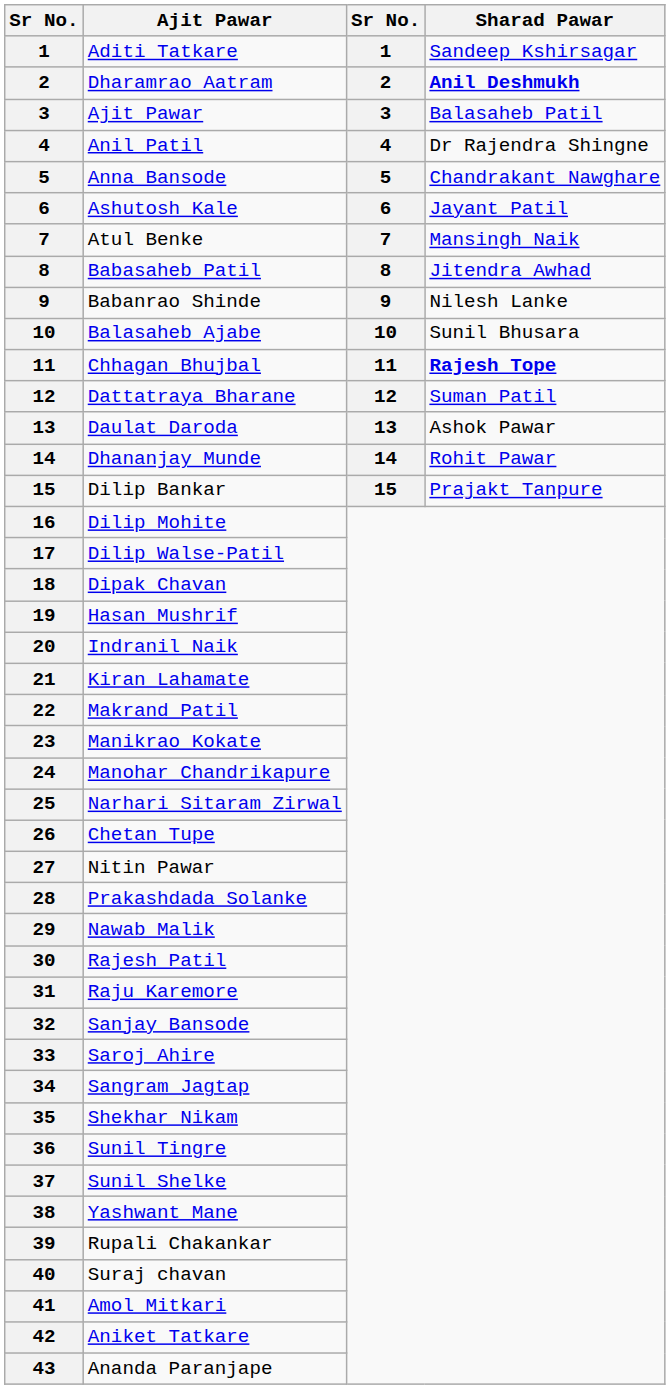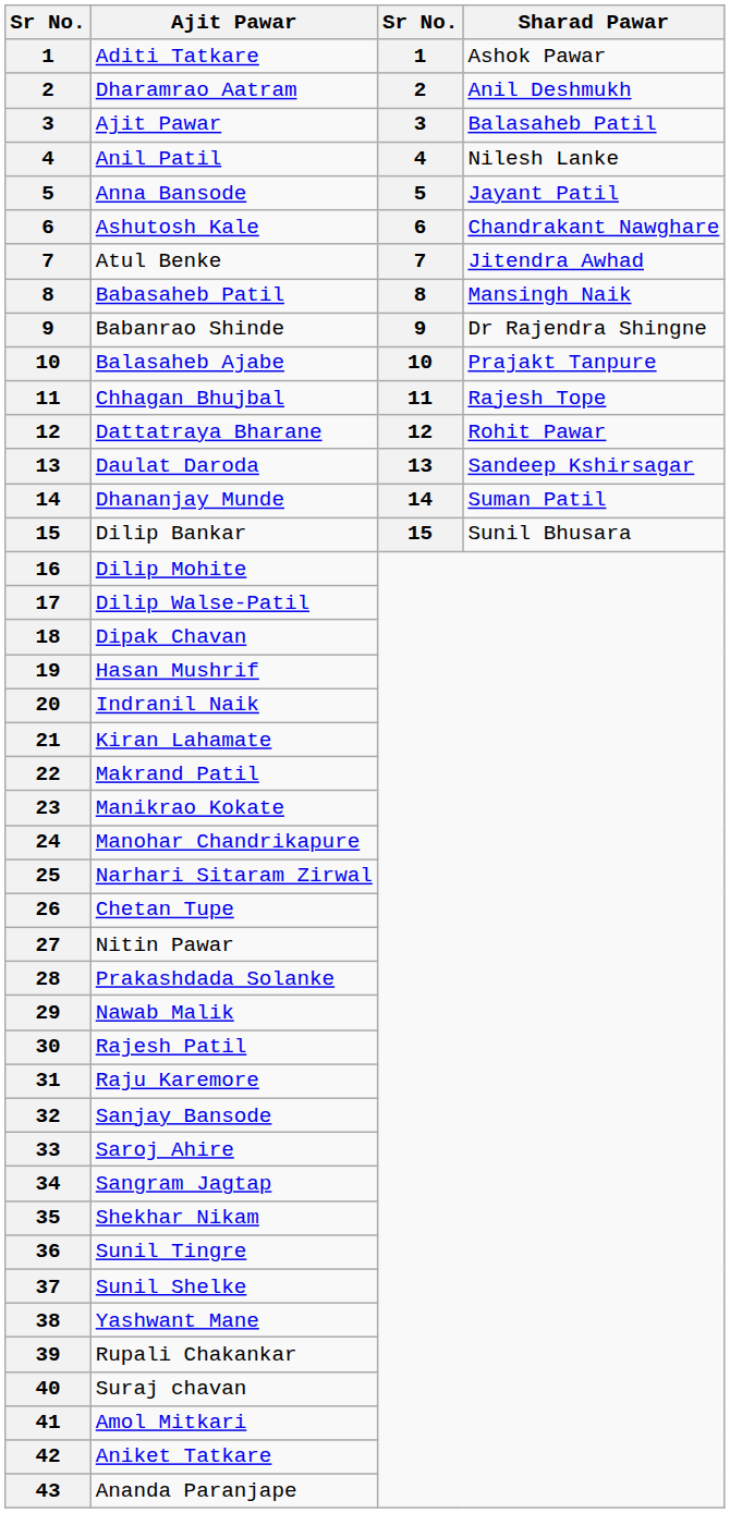 <table class="wikitable">
 <tr>
 <th>Sr No.</th>
 <th>Ajit Pawar</th>
 <th>Sr No.</th>
 <th>Sharad Pawar</th>
 </tr>
 <tr>
 <th>1</th>
 <td><a href='#'>Aditi Tatkare</a></td>
 <th>1</th>
-<td><a href='#'>Sandeep Kshirsagar</a></td>
+<td>Ashok Pawar</td>
 </tr>
 <tr>
 <th>2</th>
 <td><a href='#'>Dharamrao Aatram</a></td>
 <th>2</th>
-<td><strong><a href='#'>Anil Deshmukh</a></strong></td>
+<td><a href='#'>Anil Deshmukh</a></td>
 </tr>
 <tr>
 <th>3</th>
 <td><a href='#'>Ajit Pawar</a></td>
 <th>3</th>
 <td><a href='#'>Balasaheb Patil</a></td>
 </tr>
 <tr>
 <th>4</th>
 <td><a href='#'>Anil Patil</a></td>
 <th>4</th>
-<td>Dr Rajendra Shingne</td>
+<td>Nilesh Lanke</td>
 </tr>
 <tr>
 <th>5</th>
 <td><a href='#'>Anna Bansode</a></td>
 <th>5</th>
-<td><a href='#'>Chandrakant Nawghare</a></td>
+<td><a href='#'>Jayant Patil</a></td>
 </tr>
 <tr>
 <th>6</th>
 <td><a href='#'>Ashutosh Kale</a></td>
 <th>6</th>
-<td><a href='#'>Jayant Patil</a></td>
+<td><a href='#'>Chandrakant Nawghare</a></td>
 </tr>
 <tr>
 <th>7</th>
 <td>Atul Benke</td>
 <th>7</th>
-<td><a href='#'>Mansingh Naik</a></td>
+<td><a href='#'>Jitendra Awhad</a></td>
 </tr>
 <tr>
 <th>8</th>
 <td><a href='#'>Babasaheb Patil</a></td>
 <th>8</th>
-<td><a href='#'>Jitendra Awhad</a></td>
+<td><a href='#'>Mansingh Naik</a></td>
 </tr>
 <tr>
 <th>9</th>
 <td>Babanrao Shinde</td>
 <th>9</th>
-<td>Nilesh Lanke</td>
+<td>Dr Rajendra Shingne</td>
 </tr>
 <tr>
 <th>10</th>
 <td><a href='#'>Balasaheb Ajabe</a></td>
 <th>10</th>
-<td>Sunil Bhusara</td>
+<td><a href='#'>Prajakt Tanpure</a></td>
 </tr>
 <tr>
 <th>11</th>
 <td><a href='#'>Chhagan Bhujbal</a></td>
 <th>11</th>
-<td><strong><a href='#'>Rajesh Tope</a></strong></td>
+<td><a href='#'>Rajesh Tope</a></td>
 </tr>
 <tr>
 <th>12</th>
 <td><a href='#'>Dattatraya Bharane</a></td>
 <th>12</th>
-<td><a href='#'>Suman Patil</a></td>
+<td><a href='#'>Rohit Pawar</a></td>
 </tr>
 <tr>
 <th>13</th>
 <td><a href='#'>Daulat Daroda</a></td>
 <th>13</th>
-<td>Ashok Pawar</td>
+<td><a href='#'>Sandeep Kshirsagar</a></td>
 </tr>
 <tr>
 <th>14</th>
 <td><a href='#'>Dhananjay Munde</a></td>
 <th>14</th>
-<td><a href='#'>Rohit Pawar</a></td>
+<td><a href='#'>Suman Patil</a></td>
 </tr>
 <tr>
 <th>15</th>
 <td>Dilip Bankar</td>
 <th>15</th>
-<td><a href='#'>Prajakt Tanpure</a></td>
+<td>Sunil Bhusara</td>
 </tr>
 <tr>
 <th>16</th>
 <td><a href='#'>Dilip Mohite</a></td>
 </tr>
 <tr>
 <th>17</th>
 <td><a href='#'>Dilip Walse-Patil</a></td>
 </tr>
 <tr>
 <th>18</th>
 <td><a href='#'>Dipak Chavan</a></td>
 </tr>
 <tr>
 <th>19</th>
 <td><a href='#'>Hasan Mushrif</a></td>
 </tr>
 <tr>
 <th>20</th>
 <td><a href='#'>Indranil Naik</a></td>
 </tr>
 <tr>
 <th>21</th>
 <td><a href='#'>Kiran Lahamate</a></td>
 </tr>
 <tr>
 <th>22</th>
 <td><a href='#'>Makrand Patil</a></td>
 </tr>
 <tr>
 <th>23</th>
 <td><a href='#'>Manikrao Kokate</a></td>
 </tr>
 <tr>
 <th>24</th>
 <td><a href='#'>Manohar Chandrikapure</a></td>
 </tr>
 <tr>
 <th>25</th>
 <td><a href='#'>Narhari Sitaram Zirwal</a></td>
 </tr>
 <tr>
 <th>26</th>
 <td><a href='#'>Chetan Tupe</a></td>
 </tr>
 <tr>
 <th>27</th>
 <td>Nitin Pawar</td>
 </tr>
 <tr>
 <th>28</th>
 <td><a href='#'>Prakashdada Solanke</a></td>
 </tr>
 <tr>
 <th>29</th>
 <td><a href='#'>Nawab Malik</a></td>
 </tr>
 <tr>
 <th>30</th>
 <td><a href='#'>Rajesh Patil</a></td>
 </tr>
 <tr>
 <th>31</th>
 <td><a href='#'>Raju Karemore</a></td>
 </tr>
 <tr>
 <th>32</th>
 <td><a href='#'>Sanjay Bansode</a></td>
 </tr>
 <tr>
 <th>33</th>
 <td><a href='#'>Saroj Ahire</a></td>
 </tr>
 <tr>
 <th>34</th>
 <td><a href='#'>Sangram Jagtap</a></td>
 </tr>
 <tr>
 <th>35</th>
 <td><a href='#'>Shekhar Nikam</a></td>
 </tr>
 <tr>
 <th>36</th>
 <td><a href='#'>Sunil Tingre</a></td>
 </tr>
 <tr>
 <th>37</th>
 <td><a href='#'>Sunil Shelke</a></td>
 </tr>
 <tr>
 <th>38</th>
 <td><a href='#'>Yashwant Mane</a></td>
 </tr>
 <tr>
 <th>39</th>
 <td>Rupali Chakankar</td>
 </tr>
 <tr>
 <th>40</th>
 <td>Suraj chavan</td>
 </tr>
 <tr>
 <th>41</th>
 <td><a href='#'>Amol Mitkari</a></td>
 </tr>
 <tr>
 <th>42</th>
 <td><a href='#'>Aniket Tatkare</a></td>
 </tr>
 <tr>
 <th>43</th>
 <td>Ananda Paranjape</td>
 </tr>
 </table>
